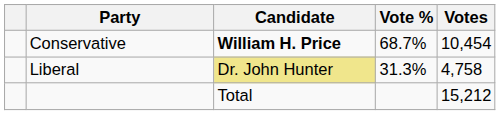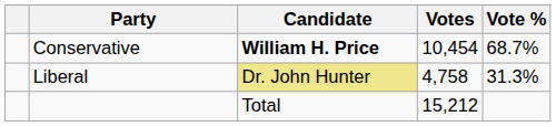 <table class="wikitable">
 <tr>
 <th></th>
 <th scope="col" width="175">Party</th>
 <th scope="col" width="150">Candidate</th>
+<th>Votes</th>
 <th>Vote %</th>
-<th>Votes</th>
 </tr>
 <tr>
 <td>   </td>
 <td>Conservative</td>
 <td><strong>William H. Price</strong></td>
+<td>10,454</td>
 <td>68.7%</td>
-<td>10,454</td>
 </tr>
 <tr>
 <td>   </td>
 <td>Liberal</td>
 <td style="background: khaki;">Dr. John Hunter</td>
+<td>4,758</td>
 <td>31.3%</td>
-<td>4,758</td>
 </tr>
 <tr>
 <td></td>
 <td></td>
 <td>Total</td>
+<td>15,212</td>
 <td></td>
-<td>15,212</td>
 </tr>
 </table>
